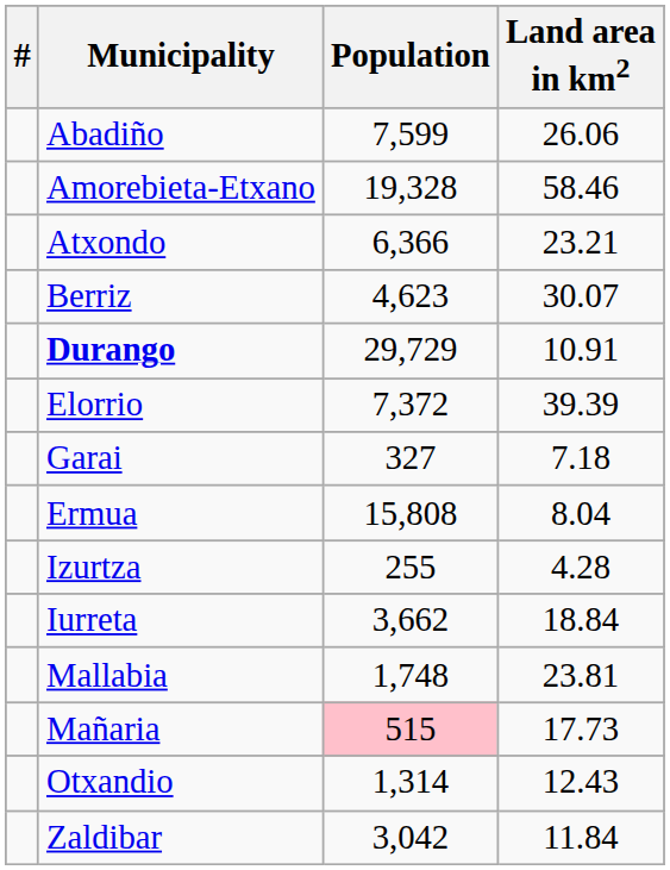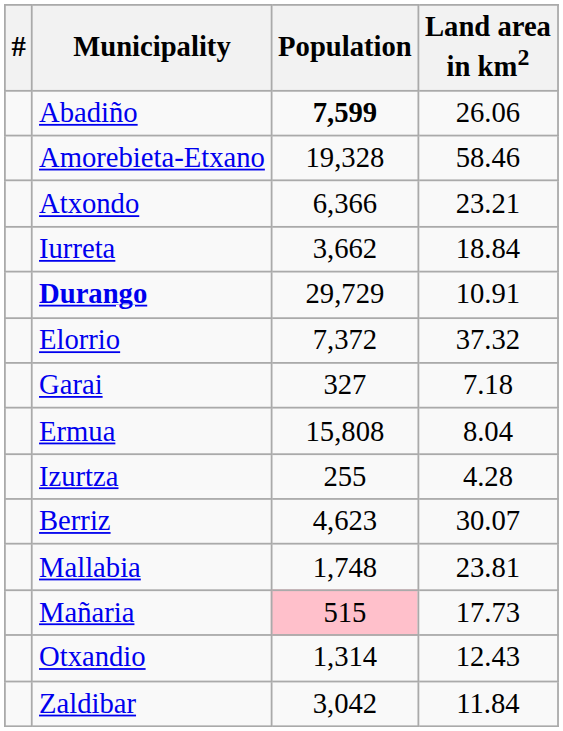 <table class="wikitable sortable" style="text-align: center;">
 <tr>
 <th>#</th>
 <th>Municipality</th>
 <th>Population</th>
 <th>Land area<br>in km<sup>2</sup></th>
 </tr>
 <tr>
 <td></td>
 <td align="left"><a href='#'>Abadiño</a></td>
-<td>7,599</td>
+<td><strong>7,599</strong></td>
 <td>26.06</td>
 </tr>
 <tr>
 <td></td>
 <td align="left"><a href='#'>Amorebieta-Etxano</a></td>
 <td>19,328</td>
 <td>58.46</td>
 </tr>
 <tr>
 <td></td>
 <td align="left"><a href='#'>Atxondo</a></td>
 <td>6,366</td>
 <td>23.21</td>
 </tr>
 <tr>
 <td></td>
-<td align="left"><a href='#'>Berriz</a></td>
-<td>4,623</td>
-<td>30.07</td>
+<td align="left"><a href='#'>Iurreta</a></td>
+<td>3,662</td>
+<td>18.84</td>
 </tr>
 <tr>
 <td></td>
 <td align="left"><strong><a href='#'>Durango</a></strong></td>
 <td>29,729</td>
 <td>10.91</td>
 </tr>
 <tr>
 <td></td>
 <td align="left"><a href='#'>Elorrio</a></td>
 <td>7,372</td>
-<td>39.39</td>
+<td>37.32</td>
 </tr>
 <tr>
 <td></td>
 <td align="left"><a href='#'>Garai</a></td>
 <td>327</td>
 <td>7.18</td>
 </tr>
 <tr>
 <td></td>
 <td align="left"><a href='#'>Ermua</a></td>
 <td>15,808</td>
 <td>8.04</td>
 </tr>
 <tr>
 <td></td>
 <td align="left"><a href='#'>Izurtza</a></td>
 <td>255</td>
 <td>4.28</td>
 </tr>
 <tr>
 <td></td>
-<td align="left"><a href='#'>Iurreta</a></td>
-<td>3,662</td>
-<td>18.84</td>
+<td align="left"><a href='#'>Berriz</a></td>
+<td>4,623</td>
+<td>30.07</td>
 </tr>
 <tr>
 <td></td>
 <td align="left"><a href='#'>Mallabia</a></td>
 <td>1,748</td>
 <td>23.81</td>
 </tr>
 <tr>
 <td></td>
 <td align="left"><a href='#'>Mañaria</a></td>
 <td style="background: pink;">515</td>
 <td>17.73</td>
 </tr>
 <tr>
 <td></td>
 <td align="left"><a href='#'>Otxandio</a></td>
 <td>1,314</td>
 <td>12.43</td>
 </tr>
 <tr>
 <td></td>
 <td align="left"><a href='#'>Zaldibar</a></td>
 <td>3,042</td>
 <td>11.84</td>
 </tr>
 </table>
